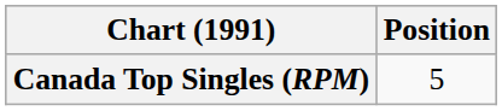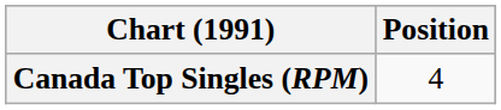 <table class="wikitable plainrowheaders" style="text-align:center">
 <tr>
 <th scope="col">Chart (1991)</th>
 <th scope="col">Position</th>
 </tr>
 <tr>
 <th scope="row">Canada Top Singles (<em>RPM</em>)</th>
-<td>5</td>
+<td>4</td>
 </tr>
 </table>
